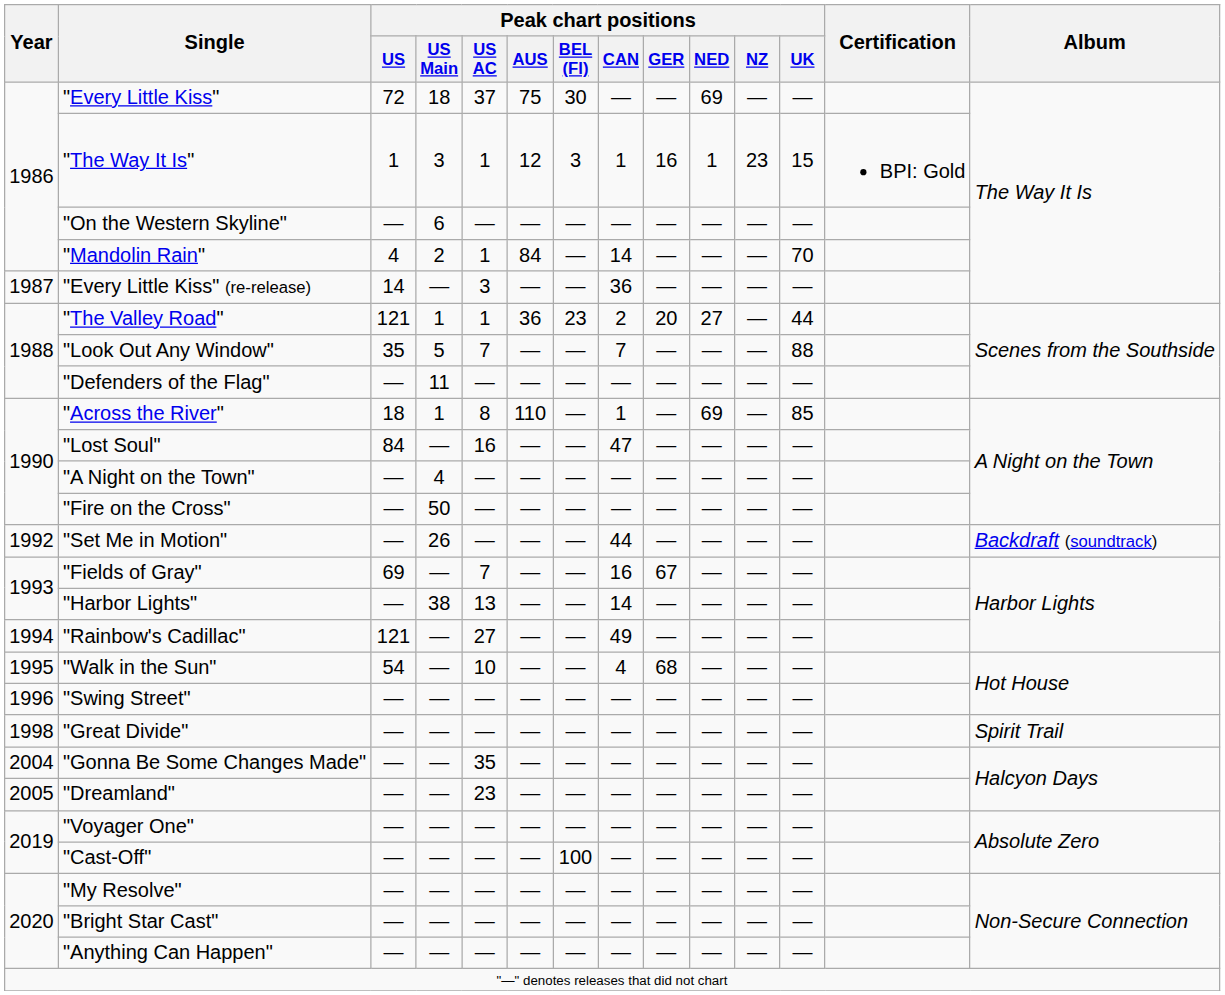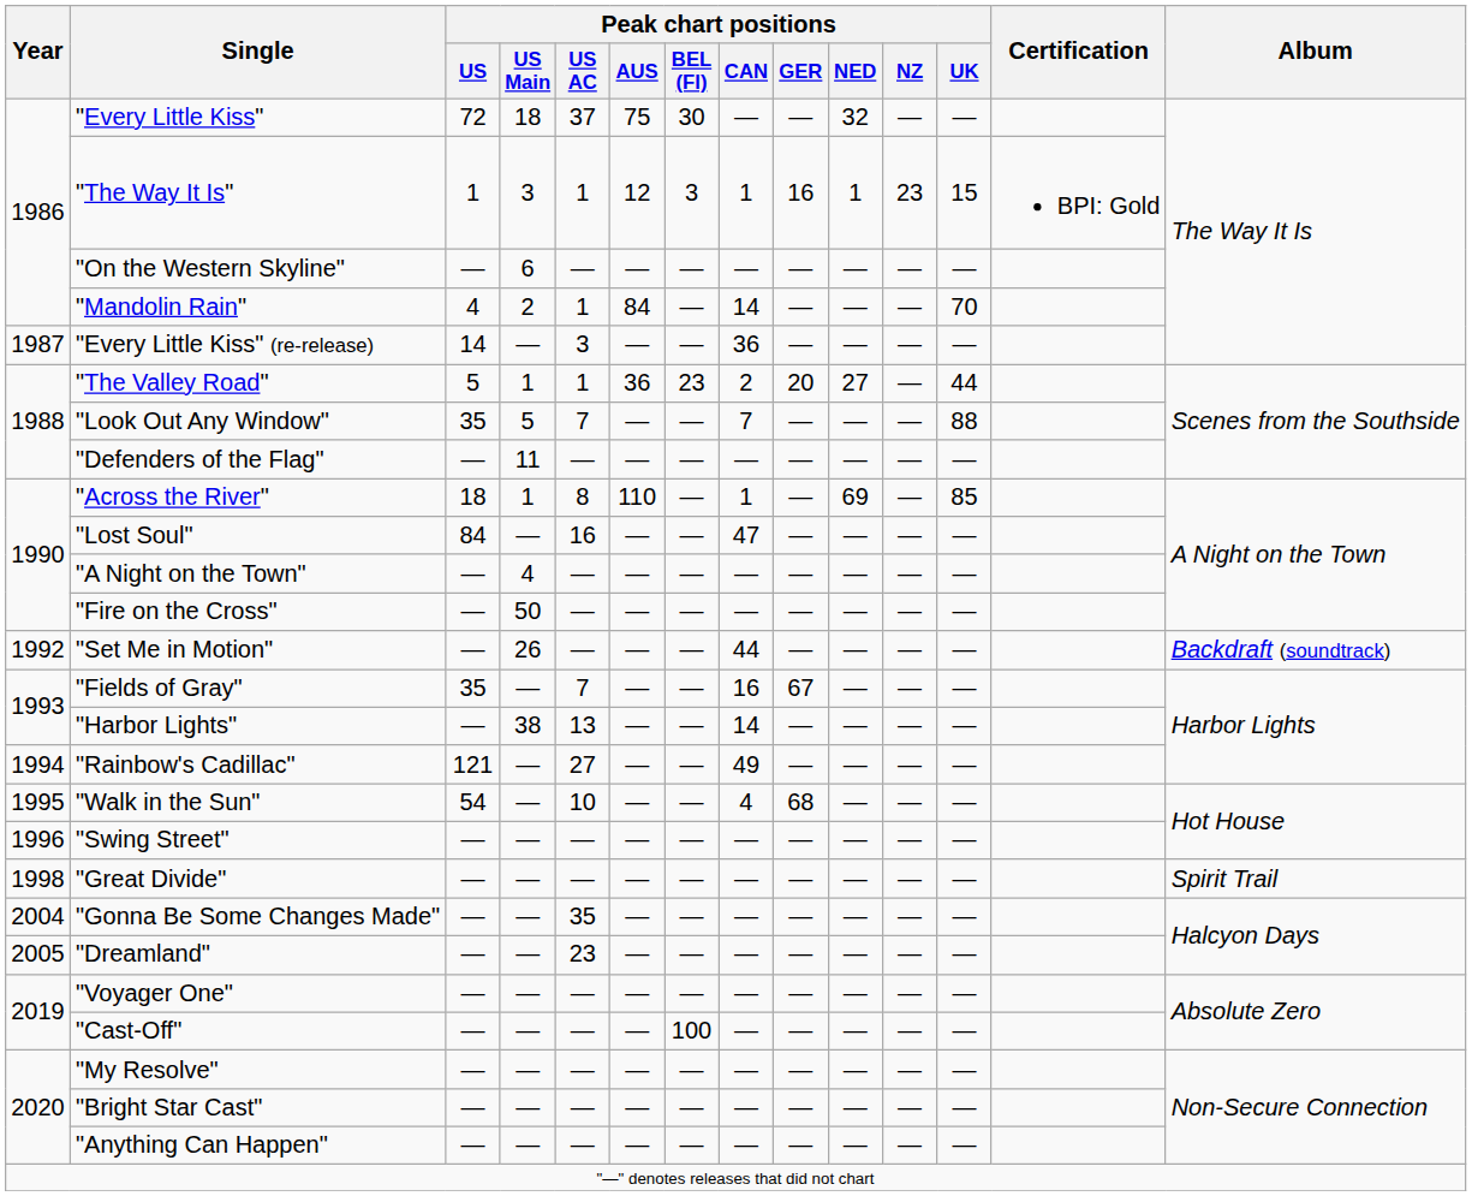 <table class="wikitable" style="text-align:center;">
 <tr>
 <th rowspan="2">Year</th>
 <th rowspan="2">Single</th>
 <th colspan="10">Peak chart positions</th>
 <th rowspan="2">Certification</th>
 <th rowspan="2">Album</th>
 </tr>
 <tr style="font-size:smaller;">
 <th style="width:30px;"><a href='#'>US</a><br></th>
 <th style="width:30px;"><a href='#'>US Main</a><br></th>
 <th style="width:30px;"><a href='#'>US AC</a><br></th>
 <th style="width:30px;"><a href='#'>AUS</a><br></th>
 <th style="width:30px;"><a href='#'>BEL<br>(Fl)</a><br></th>
 <th style="width:30px;"><a href='#'>CAN</a><br></th>
 <th style="width:30px;"><a href='#'>GER</a><br></th>
 <th style="width:30px;"><a href='#'>NED</a><br></th>
 <th style="width:30px;"><a href='#'>NZ</a><br></th>
 <th style="width:30px;"><a href='#'>UK</a><br></th>
 </tr>
 <tr>
 <td rowspan="4">1986</td>
 <td style="text-align:left;">"<a href='#'>Every Little Kiss</a>"</td>
 <td>72</td>
 <td>18</td>
 <td>37</td>
 <td>75</td>
 <td>30</td>
 <td>—</td>
 <td>—</td>
-<td>69</td>
+<td>32</td>
 <td>—</td>
 <td>—</td>
 <td></td>
 <td style="text-align:left;" rowspan="5"><em>The Way It Is</em></td>
 </tr>
 <tr>
 <td style="text-align:left;">"<a href='#'>The Way It Is</a>"</td>
 <td>1</td>
 <td>3</td>
 <td>1</td>
 <td>12</td>
 <td>3</td>
 <td>1</td>
 <td>16</td>
 <td>1</td>
 <td>23</td>
 <td>15</td>
 <td><br><ul><li>BPI: Gold</li></ul></td>
 </tr>
 <tr>
 <td style="text-align:left;">"On the Western Skyline"</td>
 <td>—</td>
 <td>6</td>
 <td>—</td>
 <td>—</td>
 <td>—</td>
 <td>—</td>
 <td>—</td>
 <td>—</td>
 <td>—</td>
 <td>—</td>
 <td></td>
 </tr>
 <tr>
 <td style="text-align:left;">"<a href='#'>Mandolin Rain</a>"</td>
 <td>4</td>
 <td>2</td>
 <td>1</td>
 <td>84</td>
 <td>—</td>
 <td>14</td>
 <td>—</td>
 <td>—</td>
 <td>—</td>
 <td>70</td>
 <td></td>
 </tr>
 <tr>
 <td>1987</td>
 <td style="text-align:left;">"Every Little Kiss" <small>(re-release)</small></td>
 <td>14</td>
 <td>—</td>
 <td>3</td>
 <td>—</td>
 <td>—</td>
 <td>36</td>
 <td>—</td>
 <td>—</td>
 <td>—</td>
 <td>—</td>
 <td></td>
 </tr>
 <tr>
 <td rowspan="3">1988</td>
 <td style="text-align:left;">"<a href='#'>The Valley Road</a>"</td>
-<td>121</td>
+<td>5</td>
 <td>1</td>
 <td>1</td>
 <td>36</td>
 <td>23</td>
 <td>2</td>
 <td>20</td>
 <td>27</td>
 <td>—</td>
 <td>44</td>
 <td></td>
 <td style="text-align:left;" rowspan="3"><em>Scenes from the Southside</em></td>
 </tr>
 <tr>
 <td style="text-align:left;">"Look Out Any Window"</td>
 <td>35</td>
 <td>5</td>
 <td>7</td>
 <td>—</td>
 <td>—</td>
 <td>7</td>
 <td>—</td>
 <td>—</td>
 <td>—</td>
 <td>88</td>
 <td></td>
 </tr>
 <tr>
 <td style="text-align:left;">"Defenders of the Flag"</td>
 <td>—</td>
 <td>11</td>
 <td>—</td>
 <td>—</td>
 <td>—</td>
 <td>—</td>
 <td>—</td>
 <td>—</td>
 <td>—</td>
 <td>—</td>
 <td></td>
 </tr>
 <tr>
 <td rowspan="4">1990</td>
 <td style="text-align:left;">"<a href='#'>Across the River</a>"</td>
 <td>18</td>
 <td>1</td>
 <td>8</td>
 <td>110</td>
 <td>—</td>
 <td>1</td>
 <td>—</td>
 <td>69</td>
 <td>—</td>
 <td>85</td>
 <td></td>
 <td style="text-align:left;" rowspan="4"><em>A Night on the Town</em></td>
 </tr>
 <tr>
 <td style="text-align:left;">"Lost Soul"</td>
 <td>84</td>
 <td>—</td>
 <td>16</td>
 <td>—</td>
 <td>—</td>
 <td>47</td>
 <td>—</td>
 <td>—</td>
 <td>—</td>
 <td>—</td>
 <td></td>
 </tr>
 <tr>
 <td style="text-align:left;">"A Night on the Town"</td>
 <td>—</td>
 <td>4</td>
 <td>—</td>
 <td>—</td>
 <td>—</td>
 <td>—</td>
 <td>—</td>
 <td>—</td>
 <td>—</td>
 <td>—</td>
 <td></td>
 </tr>
 <tr>
 <td style="text-align:left;">"Fire on the Cross"</td>
 <td>—</td>
 <td>50</td>
 <td>—</td>
 <td>—</td>
 <td>—</td>
 <td>—</td>
 <td>—</td>
 <td>—</td>
 <td>—</td>
 <td>—</td>
 <td></td>
 </tr>
 <tr>
 <td>1992</td>
 <td style="text-align:left;">"Set Me in Motion"</td>
 <td>—</td>
 <td>26</td>
 <td>—</td>
 <td>—</td>
 <td>—</td>
 <td>44</td>
 <td>—</td>
 <td>—</td>
 <td>—</td>
 <td>—</td>
 <td></td>
 <td style="text-align:left;"><em><a href='#'>Backdraft</a></em> <small>(<a href='#'>soundtrack</a>)</small></td>
 </tr>
 <tr>
 <td rowspan="2">1993</td>
 <td style="text-align:left;">"Fields of Gray"</td>
-<td>69</td>
+<td>35</td>
 <td>—</td>
 <td>7</td>
 <td>—</td>
 <td>—</td>
 <td>16</td>
 <td>67</td>
 <td>—</td>
 <td>—</td>
 <td>—</td>
 <td></td>
 <td style="text-align:left;" rowspan="3"><em>Harbor Lights</em></td>
 </tr>
 <tr>
 <td style="text-align:left;">"Harbor Lights"</td>
 <td>—</td>
 <td>38</td>
 <td>13</td>
 <td>—</td>
 <td>—</td>
 <td>14</td>
 <td>—</td>
 <td>—</td>
 <td>—</td>
 <td>—</td>
 <td></td>
 </tr>
 <tr>
 <td>1994</td>
 <td style="text-align:left;">"Rainbow's Cadillac"</td>
 <td>121</td>
 <td>—</td>
 <td>27</td>
 <td>—</td>
 <td>—</td>
 <td>49</td>
 <td>—</td>
 <td>—</td>
 <td>—</td>
 <td>—</td>
 <td></td>
 </tr>
 <tr>
 <td>1995</td>
 <td style="text-align:left;">"Walk in the Sun"</td>
 <td>54</td>
 <td>—</td>
 <td>10</td>
 <td>—</td>
 <td>—</td>
 <td>4</td>
 <td>68</td>
 <td>—</td>
 <td>—</td>
 <td>—</td>
 <td></td>
 <td style="text-align:left;" rowspan="2"><em>Hot House</em></td>
 </tr>
 <tr>
 <td>1996</td>
 <td style="text-align:left;">"Swing Street"</td>
 <td>—</td>
 <td>—</td>
 <td>—</td>
 <td>—</td>
 <td>—</td>
 <td>—</td>
 <td>—</td>
 <td>—</td>
 <td>—</td>
 <td>—</td>
 <td></td>
 </tr>
 <tr>
 <td>1998</td>
 <td style="text-align:left;">"Great Divide"</td>
 <td>—</td>
 <td>—</td>
 <td>—</td>
 <td>—</td>
 <td>—</td>
 <td>—</td>
 <td>—</td>
 <td>—</td>
 <td>—</td>
 <td>—</td>
 <td></td>
 <td style="text-align:left;"><em>Spirit Trail</em></td>
 </tr>
 <tr>
 <td>2004</td>
 <td style="text-align:left;">"Gonna Be Some Changes Made"</td>
 <td>—</td>
 <td>—</td>
 <td>35</td>
 <td>—</td>
 <td>—</td>
 <td>—</td>
 <td>—</td>
 <td>—</td>
 <td>—</td>
 <td>—</td>
 <td></td>
 <td style="text-align:left;" rowspan="2"><em>Halcyon Days</em></td>
 </tr>
 <tr>
 <td>2005</td>
 <td style="text-align:left;">"Dreamland"</td>
 <td>—</td>
 <td>—</td>
 <td>23</td>
 <td>—</td>
 <td>—</td>
 <td>—</td>
 <td>—</td>
 <td>—</td>
 <td>—</td>
 <td>—</td>
 <td></td>
 </tr>
 <tr>
 <td rowspan=2>2019</td>
 <td style="text-align:left;">"Voyager One"<br></td>
 <td>—</td>
 <td>—</td>
 <td>—</td>
 <td>—</td>
 <td>—</td>
 <td>—</td>
 <td>—</td>
 <td>—</td>
 <td>—</td>
 <td>—</td>
 <td></td>
 <td style="text-align:left;" rowspan=2><em>Absolute Zero</em></td>
 </tr>
 <tr>
 <td style="text-align:left;">"Cast-Off"<br></td>
 <td>—</td>
 <td>—</td>
 <td>—</td>
 <td>—</td>
 <td>100</td>
 <td>—</td>
 <td>—</td>
 <td>—</td>
 <td>—</td>
 <td>—</td>
 <td></td>
 </tr>
 <tr>
 <td rowspan=3>2020</td>
 <td style="text-align:left;">"My Resolve"<br></td>
 <td>—</td>
 <td>—</td>
 <td>—</td>
 <td>—</td>
 <td>—</td>
 <td>—</td>
 <td>—</td>
 <td>—</td>
 <td>—</td>
 <td>—</td>
 <td></td>
 <td style="text-align:left;" rowspan=3><em>Non-Secure Connection</em></td>
 </tr>
 <tr>
 <td style="text-align:left;">"Bright Star Cast"<br></td>
 <td>—</td>
 <td>—</td>
 <td>—</td>
 <td>—</td>
 <td>—</td>
 <td>—</td>
 <td>—</td>
 <td>—</td>
 <td>—</td>
 <td>—</td>
 <td></td>
 </tr>
 <tr>
 <td style="text-align:left;">"Anything Can Happen"<br></td>
 <td>—</td>
 <td>—</td>
 <td>—</td>
 <td>—</td>
 <td>—</td>
 <td>—</td>
 <td>—</td>
 <td>—</td>
 <td>—</td>
 <td>—</td>
 <td></td>
 </tr>
 <tr>
 <td colspan="14" style="font-size:8pt">"—" denotes releases that did not chart</td>
 </tr>
 </table>
